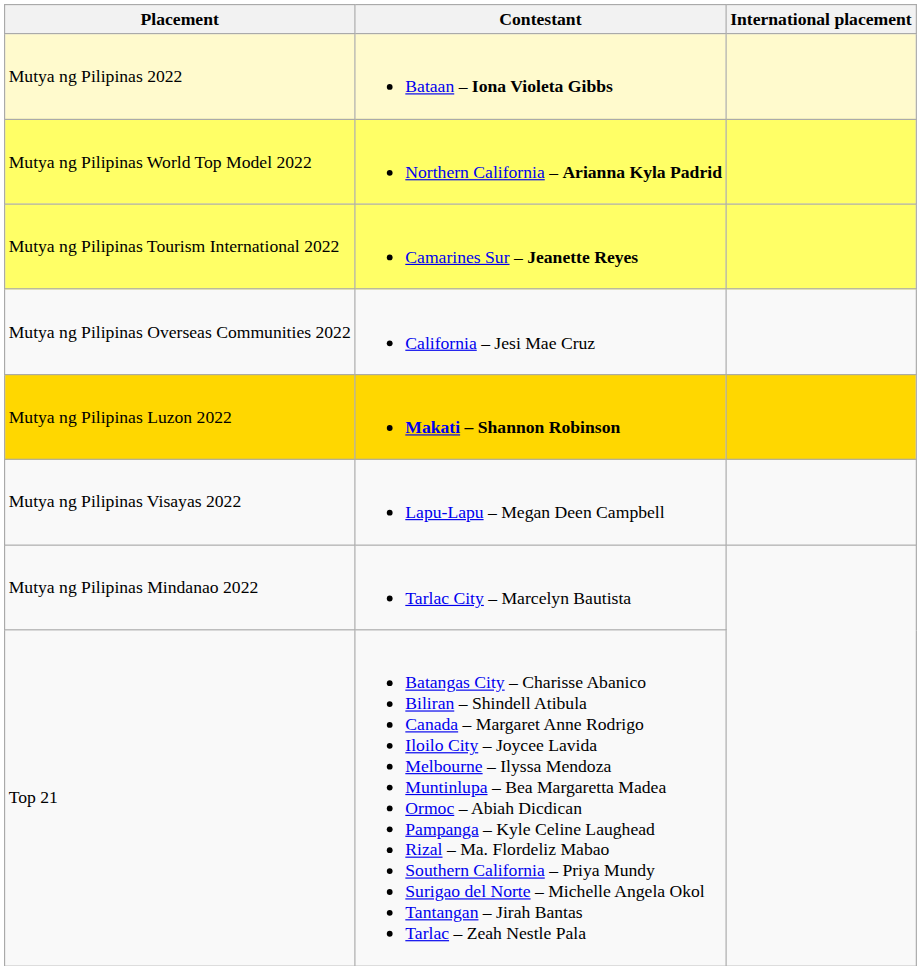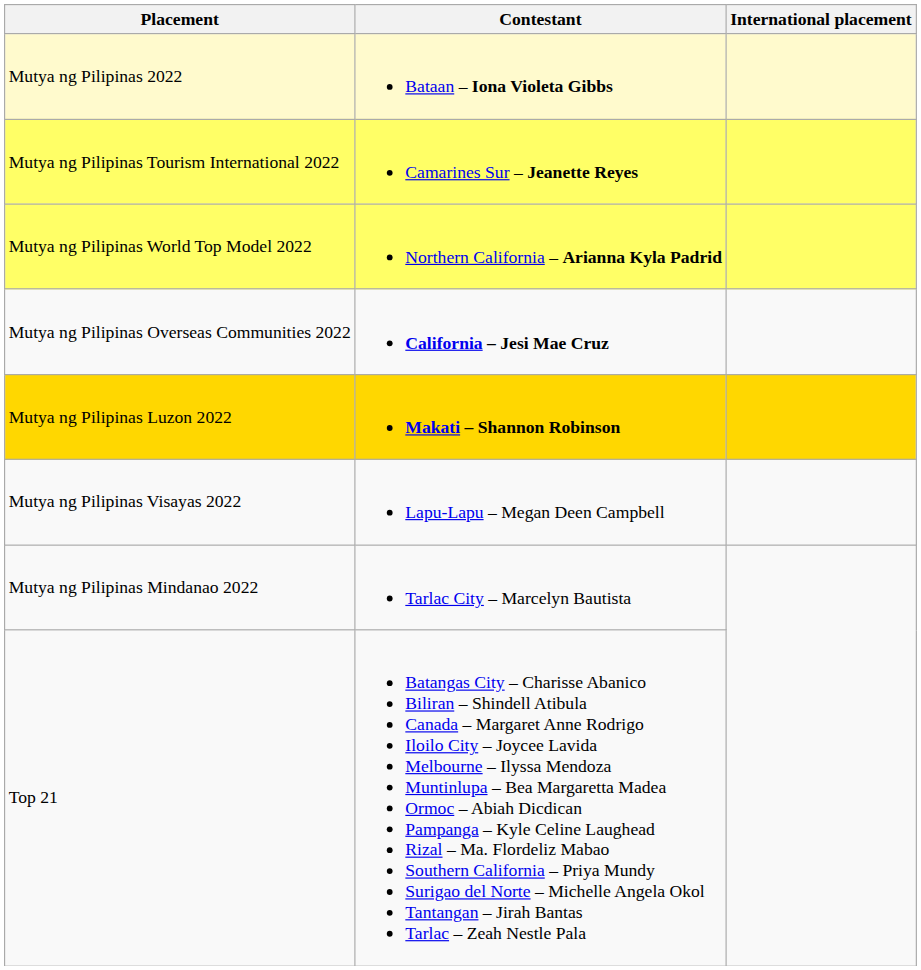 <table class="wikitable sortable" style="font-size: 95%;">
 <tr>
 <th>Placement</th>
 <th>Contestant</th>
 <th>International placement</th>
 </tr>
 <tr style="background:#FFFACD;">
 <td>Mutya ng Pilipinas  2022</td>
 <td><br><ul><li><a href='#'>Bataan</a> – <strong>Iona Violeta Gibbs</strong></li></ul></td>
 <td></td>
 </tr>
 <tr style="background-color:#ff6">
+<td>Mutya ng Pilipinas Tourism International 2022</td>
+<td><br><ul><li><a href='#'>Camarines Sur</a> – <strong>Jeanette Reyes</strong></li></ul></td>
+<td></td>
+</tr>
+<tr style="background-color:#ff6">
 <td>Mutya ng Pilipinas World Top Model 2022</td>
 <td><br><ul><li><a href='#'>Northern California</a> – <strong>Arianna Kyla Padrid</strong></li></ul></td>
 <td></td>
 </tr>
-<tr style="background-color:#ff6">
-<td>Mutya ng Pilipinas Tourism International 2022</td>
-<td><br><ul><li><a href='#'>Camarines Sur</a> – <strong>Jeanette Reyes</strong></li></ul></td>
-<td></td>
-</tr>
 <tr>
 <td>Mutya ng Pilipinas Overseas Communities 2022</td>
-<td><br><ul><li><a href='#'>California</a> – Jesi Mae Cruz</li></ul></td>
+<td><strong><br><ul><li><a href='#'>California</a> – Jesi Mae Cruz</li></ul></strong></td>
 </tr>
 <tr>
 <td style="background:gold;">Mutya ng Pilipinas Luzon 2022</td>
 <td style="background:gold;"><strong><br><ul><li><a href='#'>Makati</a> – Shannon Robinson</li></ul></strong></td>
 <td style="background:gold;"></td>
 </tr>
 <tr -style="background-color:#ff6">
 <td>Mutya ng Pilipinas Visayas 2022</td>
 <td><br><ul><li><a href='#'>Lapu-Lapu</a> – Megan Deen Campbell</li></ul></td>
 <td></td>
 </tr>
 <tr>
 <td>Mutya ng Pilipinas Mindanao 2022</td>
 <td><br><ul><li><a href='#'>Tarlac City</a> – Marcelyn Bautista</li></ul></td>
 </tr>
 <tr>
 <td>Top 21</td>
 <td><br><ul><li><a href='#'>Batangas City</a> – Charisse Abanico</li><li><a href='#'>Biliran</a> – Shindell Atibula</li><li><a href='#'>Canada</a> – Margaret Anne Rodrigo</li><li><a href='#'>Iloilo City</a> – Joycee Lavida</li><li><a href='#'>Melbourne</a> – Ilyssa Mendoza</li><li><a href='#'>Muntinlupa</a> – Bea Margaretta Madea</li><li><a href='#'>Ormoc</a> – Abiah Dicdican</li><li><a href='#'>Pampanga</a> – Kyle Celine Laughead</li><li><a href='#'>Rizal</a> – Ma. Flordeliz Mabao</li><li><a href='#'>Southern California</a> – Priya Mundy</li><li><a href='#'>Surigao del Norte</a> – Michelle Angela Okol</li><li><a href='#'>Tantangan</a> – Jirah Bantas</li><li><a href='#'>Tarlac</a> – Zeah Nestle Pala</li></ul></td>
 </tr>
 </table>
